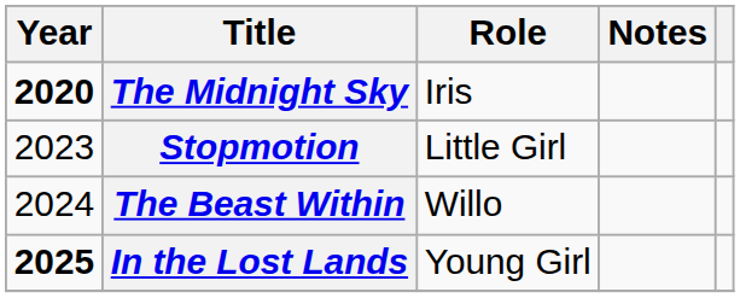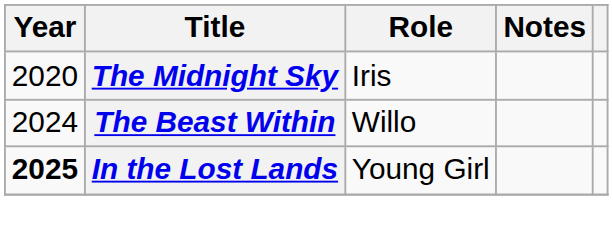 <table class="wikitable plainrowheaders sortable">
 <tr>
 <th scope="col">Year</th>
 <th scope="col">Title</th>
 <th scope="col">Role</th>
 <th scope="col" class="unsortable">Notes</th>
 <th scope="col" class="unsortable"></th>
 </tr>
 <tr>
-<td><strong>2020</strong></td>
+<td>2020</td>
 <th scope="row"><em><a href='#'>The Midnight Sky</a></em></th>
 <td>Iris</td>
-<td></td>
-<td style="text-align:center;"></td>
-</tr>
-<tr>
-<td>2023</td>
-<th scope="row"><em><a href='#'>Stopmotion</a></em></th>
-<td>Little Girl</td>
 <td></td>
 <td style="text-align:center;"></td>
 </tr>
 <tr>
 <td>2024</td>
 <th scope="row"><em><a href='#'>The Beast Within</a></em></th>
 <td>Willo</td>
 <td></td>
 <td style="text-align:center;"></td>
 </tr>
 <tr>
 <td><strong>2025</strong></td>
 <th scope="row"><em><a href='#'>In the Lost Lands</a></em></th>
 <td>Young Girl</td>
 <td></td>
 <td style="text-align:center;"></td>
 </tr>
 <tr>
 </tr>
 </table>
